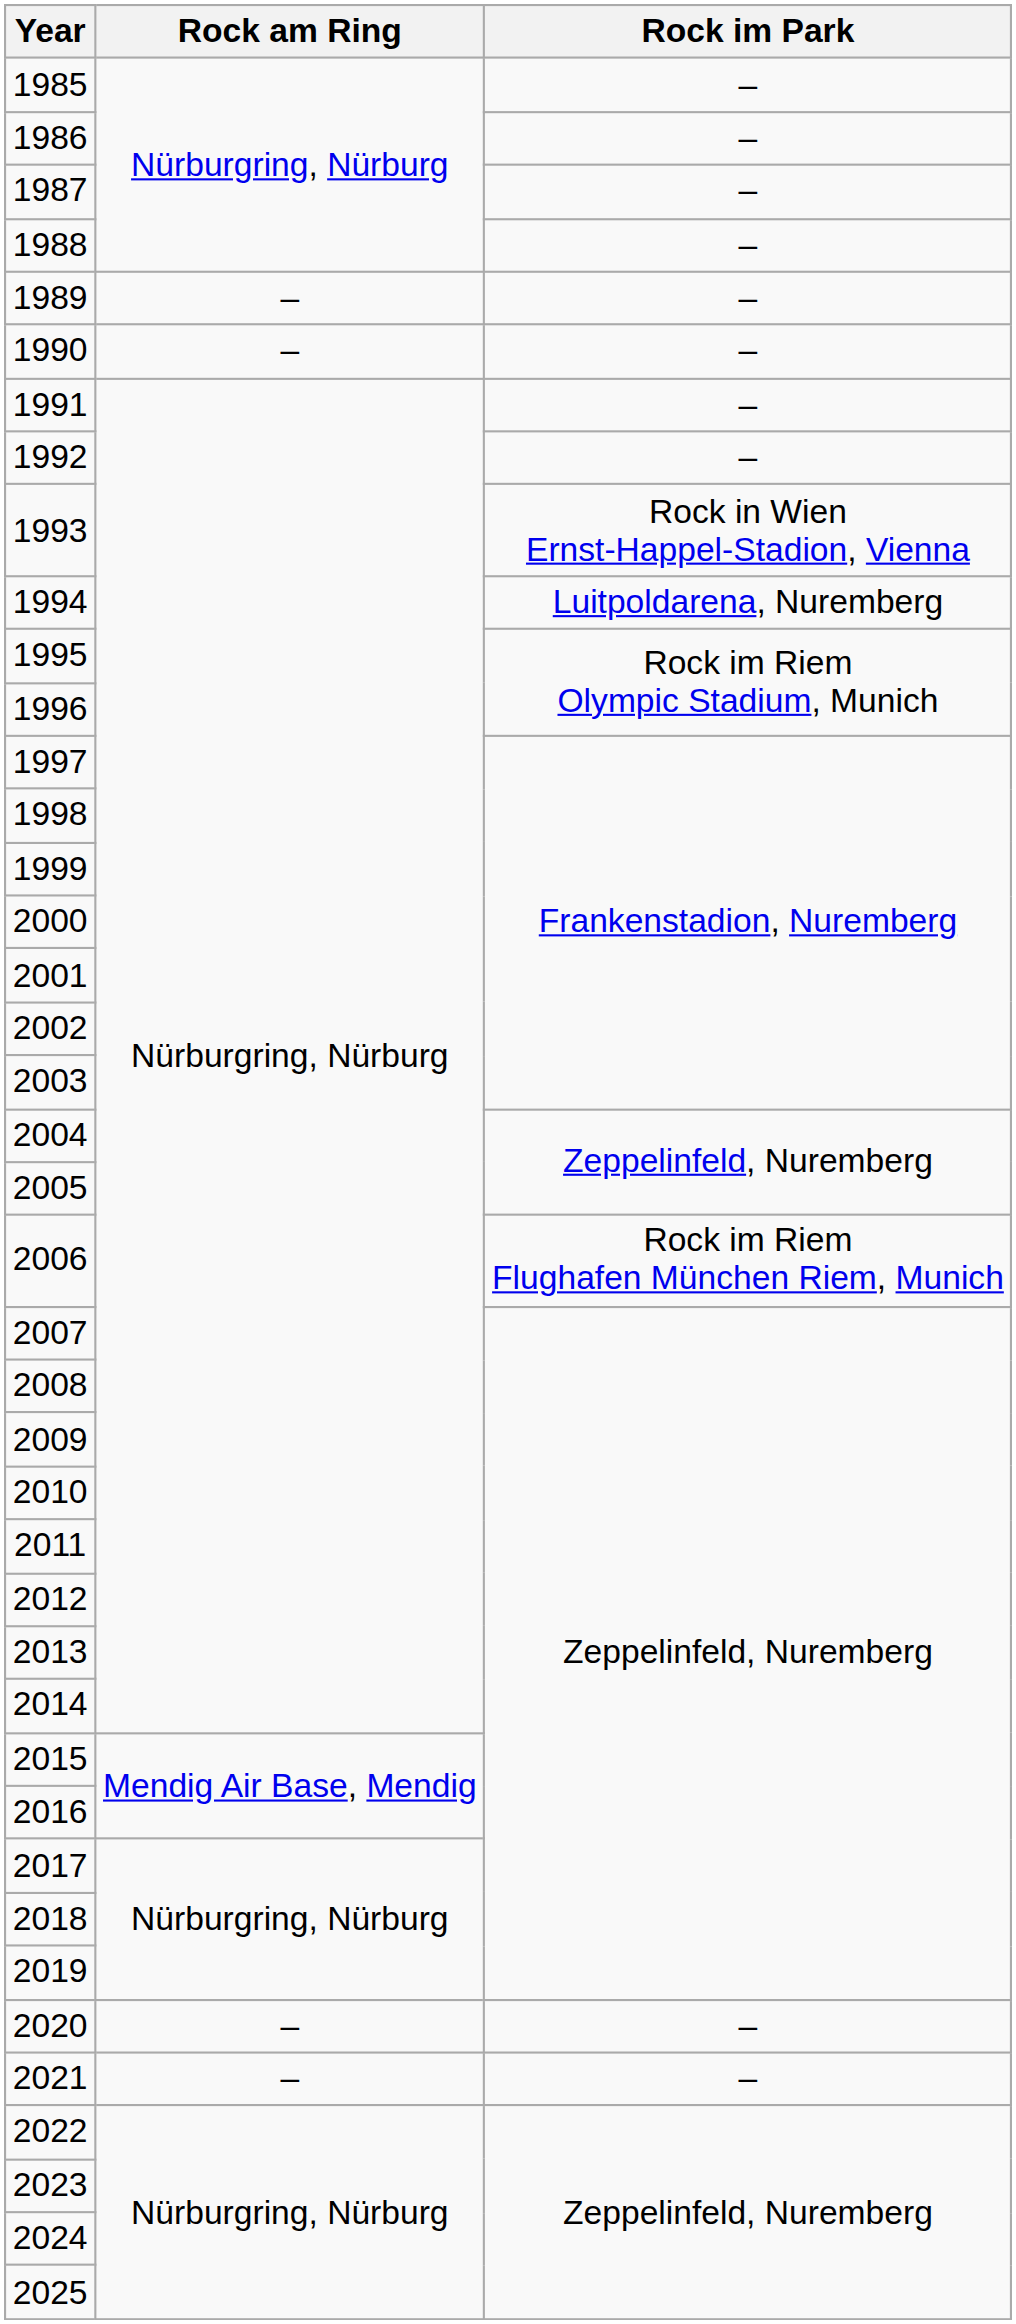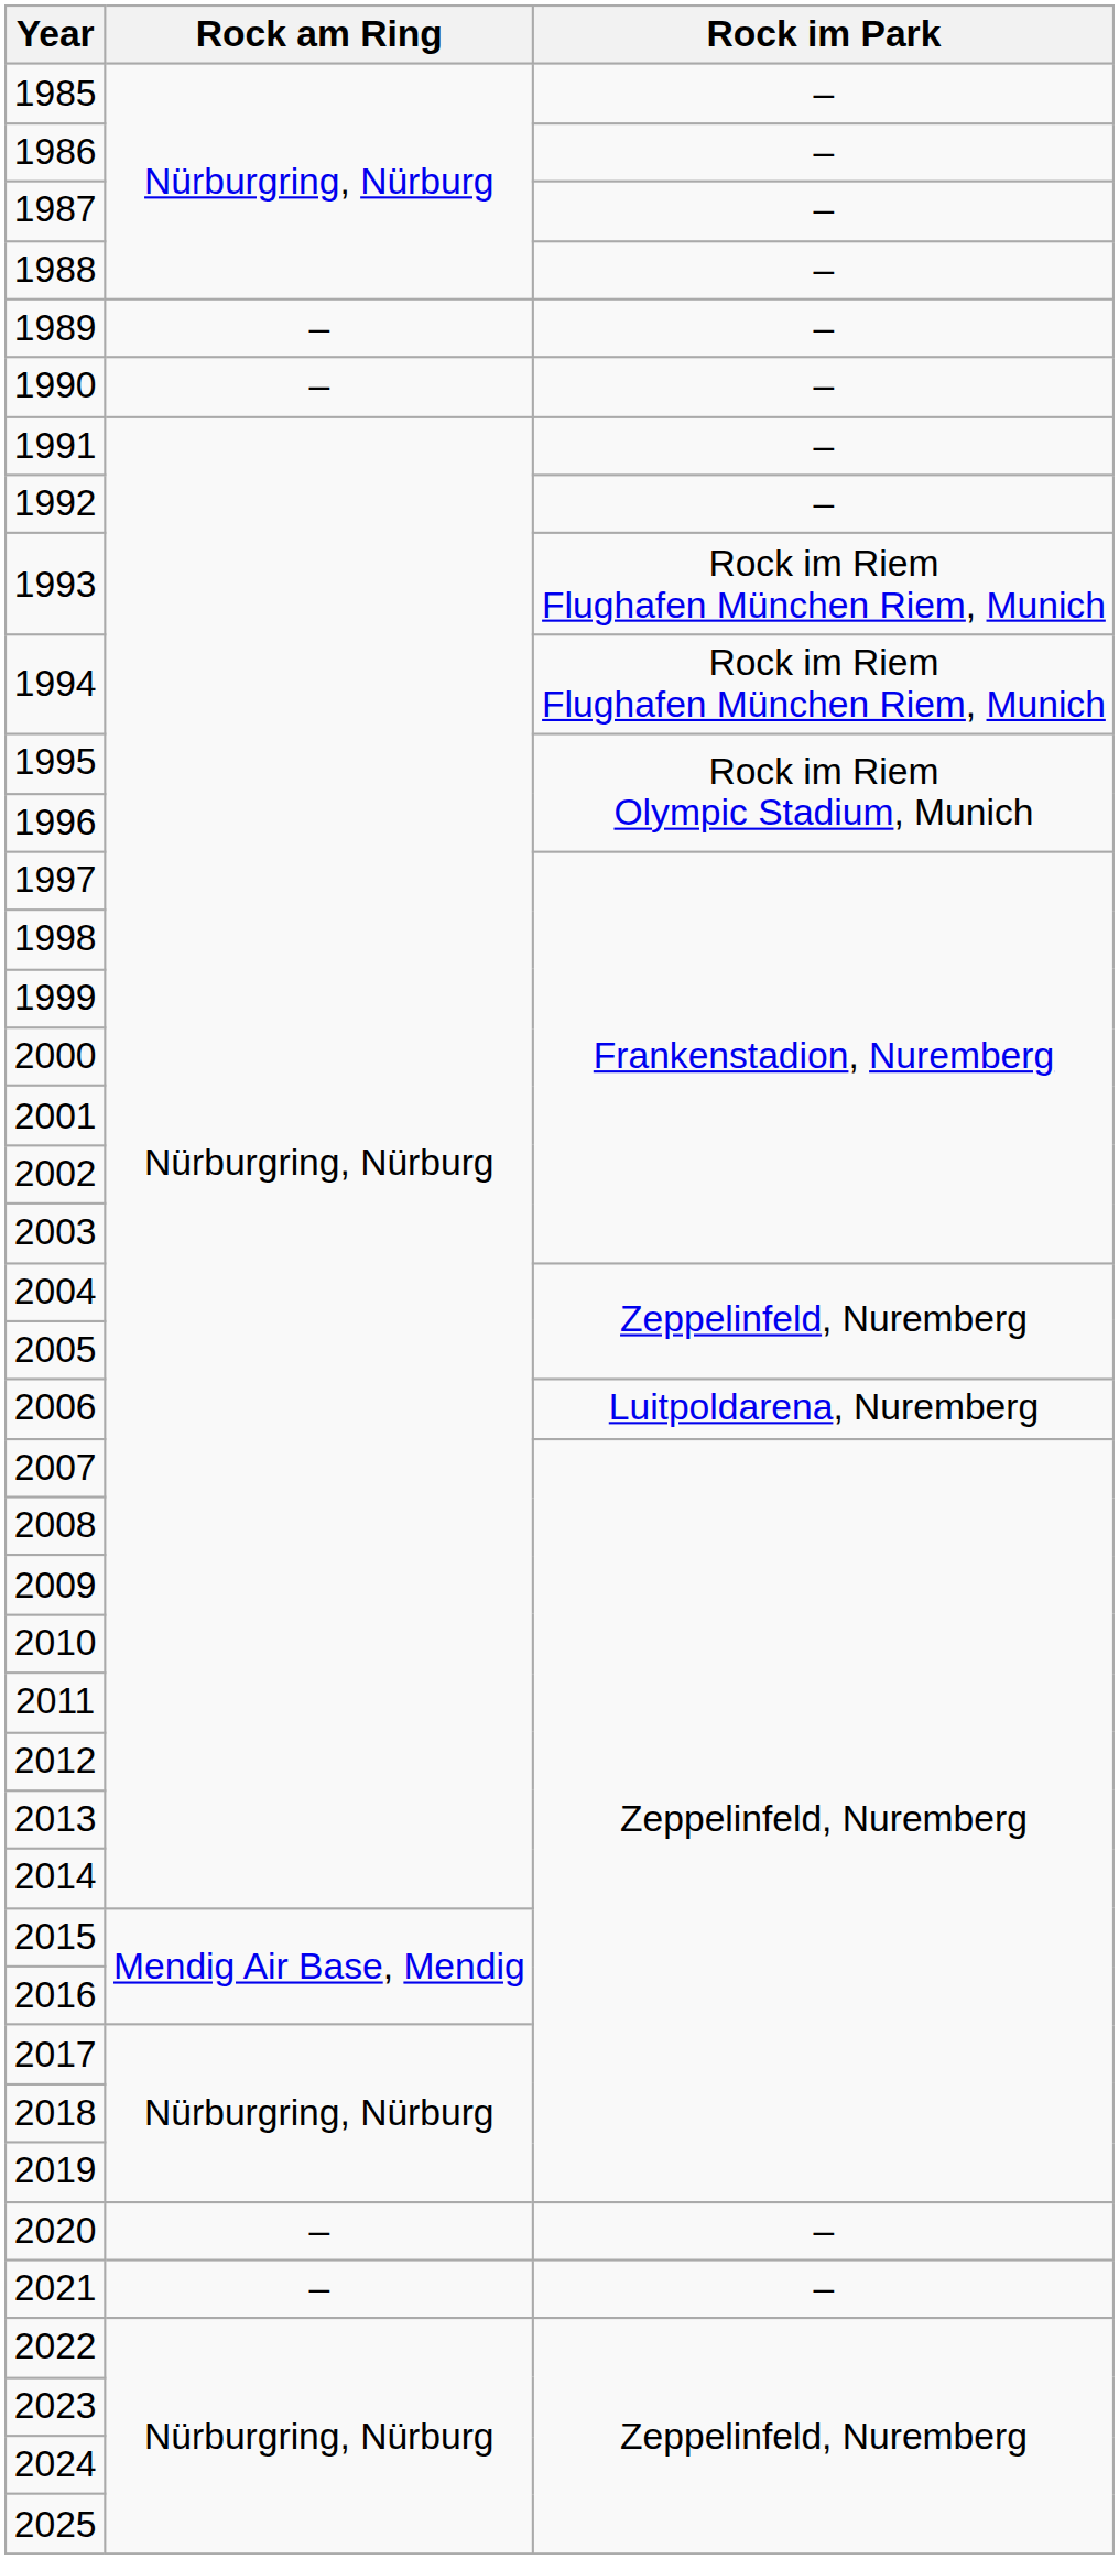 <table class="wikitable" style="text-align:center;">
 <tr>
 <th scope="col">Year</th>
 <th scope="col">Rock am Ring</th>
 <th scope="col">Rock im Park</th>
 </tr>
 <tr>
 <td>1985</td>
 <td rowspan="4"><a href='#'>Nürburgring</a>, <a href='#'>Nürburg</a></td>
 <td>–</td>
 </tr>
 <tr>
 <td>1986</td>
 <td>–</td>
 </tr>
 <tr>
 <td>1987</td>
 <td>–</td>
 </tr>
 <tr>
 <td>1988</td>
 <td>–</td>
 </tr>
 <tr>
 <td>1989</td>
 <td>–</td>
 <td>–</td>
 </tr>
 <tr>
 <td>1990</td>
 <td>–</td>
 <td>–</td>
 </tr>
 <tr>
 <td>1991</td>
 <td rowspan="24">Nürburgring, Nürburg</td>
 <td>–</td>
 </tr>
 <tr>
 <td>1992</td>
 <td>–</td>
 </tr>
 <tr>
 <td>1993</td>
-<td>Rock in Wien<br><a href='#'>Ernst-Happel-Stadion</a>, <a href='#'>Vienna</a></td>
+<td>Rock im Riem<br><a href='#'>Flughafen München Riem</a>, <a href='#'>Munich</a></td>
 </tr>
 <tr>
 <td>1994</td>
-<td><a href='#'>Luitpoldarena</a>, Nuremberg</td>
+<td>Rock im Riem<br><a href='#'>Flughafen München Riem</a>, <a href='#'>Munich</a></td>
 </tr>
 <tr>
 <td>1995</td>
 <td rowspan="2">Rock im Riem<br><a href='#'>Olympic Stadium</a>, Munich</td>
 </tr>
 <tr>
 <td>1996</td>
 </tr>
 <tr>
 <td>1997</td>
 <td rowspan="7"><a href='#'>Frankenstadion</a>, <a href='#'>Nuremberg</a></td>
 </tr>
 <tr>
 <td>1998</td>
 </tr>
 <tr>
 <td>1999</td>
 </tr>
 <tr>
 <td>2000</td>
 </tr>
 <tr>
 <td>2001</td>
 </tr>
 <tr>
 <td>2002</td>
 </tr>
 <tr>
 <td>2003</td>
 </tr>
 <tr>
 <td>2004</td>
 <td rowspan="2"><a href='#'>Zeppelinfeld</a>, Nuremberg</td>
 </tr>
 <tr>
 <td>2005</td>
 </tr>
 <tr>
 <td>2006</td>
-<td>Rock im Riem<br><a href='#'>Flughafen München Riem</a>, <a href='#'>Munich</a></td>
+<td><a href='#'>Luitpoldarena</a>, Nuremberg</td>
 </tr>
 <tr>
 <td>2007</td>
 <td rowspan="13">Zeppelinfeld, Nuremberg</td>
 </tr>
 <tr>
 <td>2008</td>
 </tr>
 <tr>
 <td>2009</td>
 </tr>
 <tr>
 <td>2010</td>
 </tr>
 <tr>
 <td>2011</td>
 </tr>
 <tr>
 <td>2012</td>
 </tr>
 <tr>
 <td>2013</td>
 </tr>
 <tr>
 <td>2014</td>
 </tr>
 <tr>
 <td>2015</td>
 <td rowspan="2"><a href='#'>Mendig Air Base</a>, <a href='#'>Mendig</a></td>
 </tr>
 <tr>
 <td>2016</td>
 </tr>
 <tr>
 <td>2017</td>
 <td rowspan="3">Nürburgring, Nürburg</td>
 </tr>
 <tr>
 <td>2018</td>
 </tr>
 <tr>
 <td>2019</td>
 </tr>
 <tr>
 <td>2020</td>
 <td>–</td>
 <td>–</td>
 </tr>
 <tr>
 <td>2021</td>
 <td>–</td>
 <td>–</td>
 </tr>
 <tr>
 <td>2022</td>
 <td rowspan="4">Nürburgring, Nürburg</td>
 <td rowspan="4">Zeppelinfeld, Nuremberg</td>
 </tr>
 <tr>
 <td>2023</td>
 </tr>
 <tr>
 <td>2024</td>
 </tr>
 <tr>
 <td>2025</td>
 </tr>
 </table>
